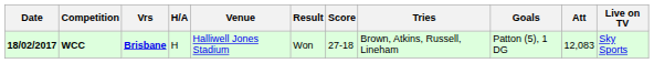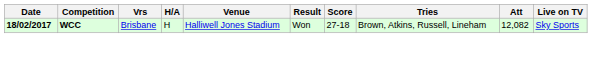 <table class="wikitable" style="font-size:85%;" width="100%">
 <tr>
 <th>Date</th>
 <th>Competition</th>
 <th>Vrs</th>
 <th>H/A</th>
 <th>Venue</th>
 <th>Result</th>
 <th>Score</th>
 <th>Tries</th>
-<th>Goals</th>
 <th>Att</th>
 <th>Live on TV</th>
 </tr>
 <tr style="background:#ddffdd;" width=20 |>
 <td><strong>18/02/2017</strong></td>
 <td><strong>WCC</strong></td>
-<td><strong> <a href='#'>Brisbane</a></strong></td>
+<td> <a href='#'>Brisbane</a></td>
 <td>H</td>
 <td><a href='#'>Halliwell Jones Stadium</a></td>
 <td>Won</td>
 <td>27-18</td>
 <td>Brown, Atkins, Russell, Lineham</td>
-<td>Patton (5), 1 DG</td>
-<td>12,083</td>
+<td>12,082</td>
 <td><a href='#'>Sky Sports</a></td>
 </tr>
 </table>
